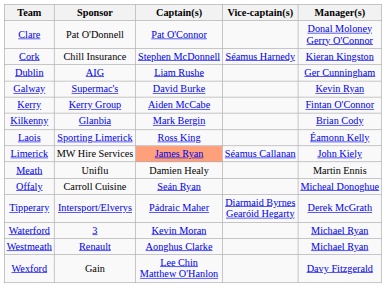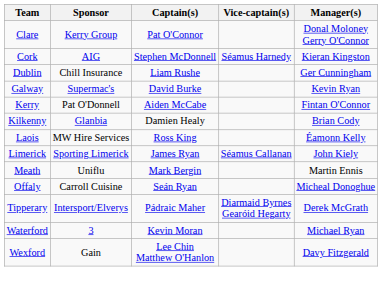 <table class="wikitable sortable" style="text-align:center">
 <tr>
 <th rowspan="2">Team</th>
 <th rowspan="2">Sponsor</th>
 <th rowspan="2">Captain(s)</th>
 <th rowspan="2">Vice-captain(s)</th>
 <th rowspan="2">Manager(s)</th>
 </tr>
 <tr>
 </tr>
 <tr>
 <td><a href='#'>Clare</a></td>
-<td>Pat O'Donnell</td>
+<td><a href='#'>Kerry Group</a></td>
 <td><a href='#'>Pat O'Connor</a></td>
 <td></td>
 <td><a href='#'>Donal Moloney</a><br><a href='#'>Gerry O'Connor</a></td>
 </tr>
 <tr>
 <td><a href='#'>Cork</a></td>
-<td>Chill Insurance</td>
+<td><a href='#'>AIG</a></td>
 <td><a href='#'>Stephen McDonnell</a></td>
 <td><a href='#'>Séamus Harnedy</a></td>
 <td><a href='#'>Kieran Kingston</a></td>
 </tr>
 <tr>
 <td><a href='#'>Dublin</a></td>
-<td><a href='#'>AIG</a></td>
+<td>Chill Insurance</td>
 <td><a href='#'>Liam Rushe</a></td>
 <td></td>
 <td><a href='#'>Ger Cunningham</a></td>
 </tr>
 <tr>
 <td><a href='#'>Galway</a></td>
 <td><a href='#'>Supermac's</a></td>
 <td><a href='#'>David Burke</a></td>
 <td></td>
 <td><a href='#'>Kevin Ryan</a></td>
 </tr>
 <tr>
 <td><a href='#'>Kerry</a></td>
-<td><a href='#'>Kerry Group</a></td>
+<td>Pat O'Donnell</td>
 <td><a href='#'>Aiden McCabe</a></td>
 <td></td>
 <td><a href='#'>Fintan O'Connor</a></td>
 </tr>
 <tr>
 <td><a href='#'>Kilkenny</a></td>
 <td><a href='#'>Glanbia</a></td>
-<td><a href='#'>Mark Bergin</a></td>
+<td>Damien Healy</td>
 <td></td>
 <td><a href='#'>Brian Cody</a></td>
 </tr>
 <tr>
 <td><a href='#'>Laois</a></td>
-<td><a href='#'>Sporting Limerick</a></td>
+<td>MW Hire Services</td>
 <td><a href='#'>Ross King</a></td>
 <td></td>
 <td><a href='#'>Éamonn Kelly</a></td>
 </tr>
 <tr>
 <td><a href='#'>Limerick</a></td>
-<td>MW Hire Services</td>
-<td style="background: lightsalmon;"><a href='#'>James Ryan</a></td>
+<td><a href='#'>Sporting Limerick</a></td>
+<td><a href='#'>James Ryan</a></td>
 <td><a href='#'>Séamus Callanan</a></td>
 <td><a href='#'>John Kiely</a></td>
 </tr>
 <tr>
 <td><a href='#'>Meath</a></td>
 <td>Uniflu</td>
-<td>Damien Healy</td>
+<td><a href='#'>Mark Bergin</a></td>
 <td></td>
 <td>Martin Ennis</td>
 </tr>
 <tr>
 <td><a href='#'>Offaly</a></td>
 <td>Carroll Cuisine</td>
 <td><a href='#'>Seán Ryan</a></td>
 <td></td>
 <td><a href='#'>Micheal Donoghue</a></td>
 </tr>
 <tr>
 <td><a href='#'>Tipperary</a></td>
 <td><a href='#'>Intersport/Elverys</a></td>
 <td><a href='#'>Pádraic Maher</a></td>
 <td><a href='#'>Diarmaid Byrnes</a><br><a href='#'>Gearóid Hegarty</a></td>
 <td><a href='#'>Derek McGrath</a></td>
 </tr>
 <tr>
 <td><a href='#'>Waterford</a></td>
 <td><a href='#'>3</a></td>
 <td><a href='#'>Kevin Moran</a></td>
 <td></td>
 <td><a href='#'>Michael Ryan</a></td>
 </tr>
 <tr>
-<td><a href='#'>Westmeath</a></td>
-<td><a href='#'>Renault</a></td>
-<td><a href='#'>Aonghus Clarke</a></td>
-<td></td>
-<td><a href='#'>Michael Ryan</a></td>
-</tr>
-<tr>
 <td><a href='#'>Wexford</a></td>
 <td>Gain</td>
 <td><a href='#'>Lee Chin</a><br><a href='#'>Matthew O'Hanlon</a></td>
 <td></td>
 <td><a href='#'>Davy Fitzgerald</a></td>
 </tr>
 </table>
